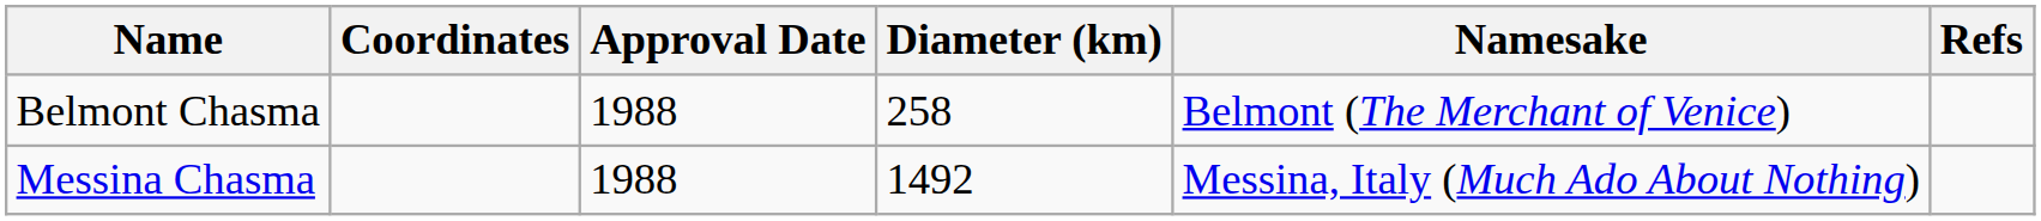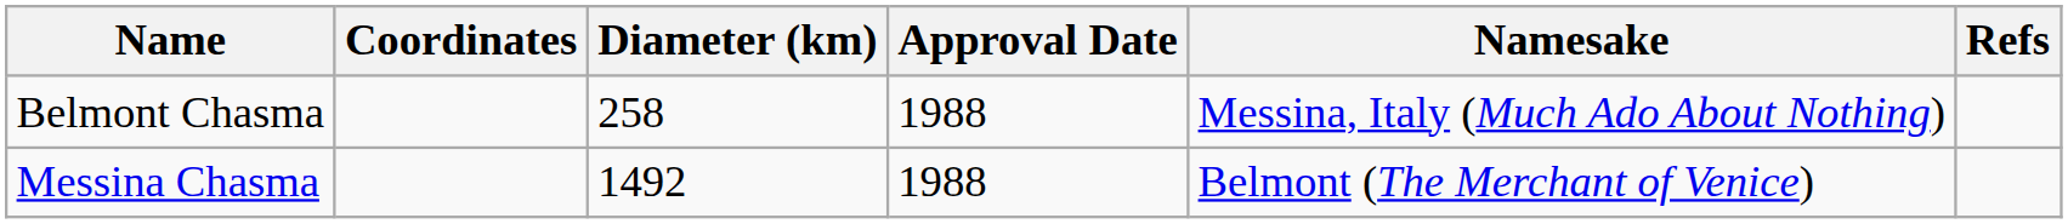 <table class="wikitable">
 <tr>
 <th>Name</th>
 <th>Coordinates</th>
+<th>Diameter (km)</th>
 <th>Approval Date</th>
-<th>Diameter (km)</th>
 <th>Namesake</th>
 <th>Refs</th>
 </tr>
 <tr>
 <td>Belmont Chasma</td>
 <td></td>
+<td>258</td>
 <td>1988</td>
-<td>258</td>
-<td><a href='#'>Belmont</a> (<em><a href='#'>The Merchant of Venice</a></em>)</td>
+<td><a href='#'>Messina, Italy</a> (<em><a href='#'>Much Ado About Nothing</a></em>)</td>
 <td></td>
 </tr>
 <tr>
 <td><a href='#'>Messina Chasma</a></td>
 <td></td>
+<td>1492</td>
 <td>1988</td>
-<td>1492</td>
-<td><a href='#'>Messina, Italy</a> (<em><a href='#'>Much Ado About Nothing</a></em>)</td>
+<td><a href='#'>Belmont</a> (<em><a href='#'>The Merchant of Venice</a></em>)</td>
 <td></td>
 </tr>
 </table>
